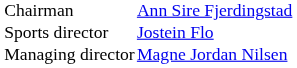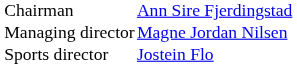 <table cellpadding="0" cellspacing="2">
 <tr>
 <td>Chairman</td>
 <td><a href='#'>Ann Sire Fjerdingstad</a></td>
 </tr>
 <tr>
+<td>Managing director</td>
+<td><a href='#'>Magne Jordan Nilsen</a></td>
+</tr>
+<tr>
 <td>Sports director</td>
 <td><a href='#'>Jostein Flo</a></td>
 </tr>
 <tr>
-<td>Managing director</td>
-<td><a href='#'>Magne Jordan Nilsen</a></td>
-</tr>
-<tr>
 </tr>
 </table>
